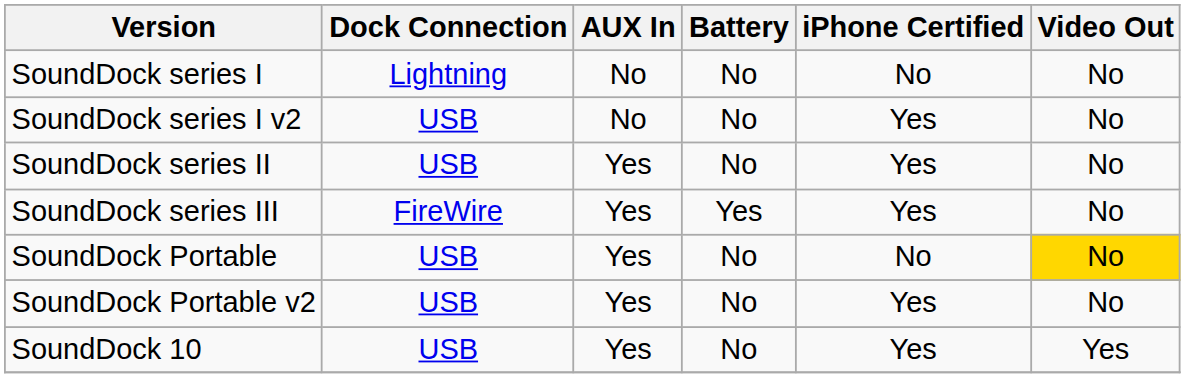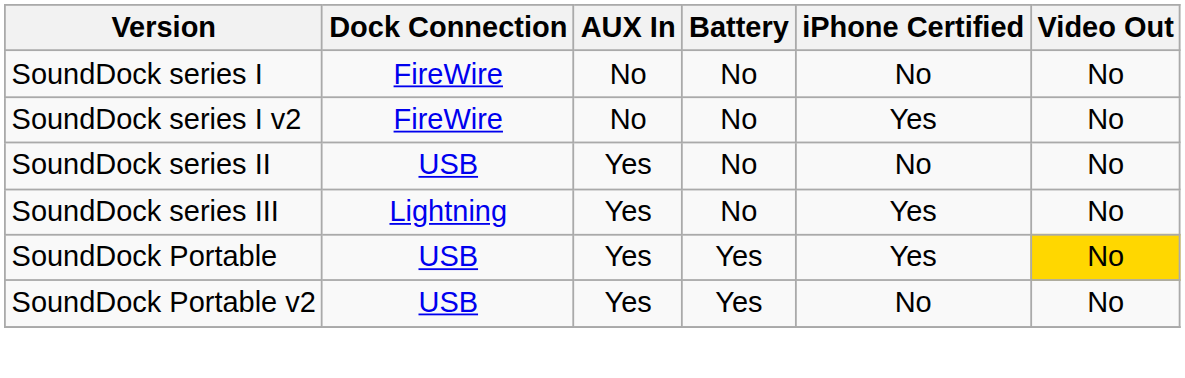 <table class="wikitable">
 <tr>
 <th>Version</th>
 <th>Dock Connection</th>
 <th>AUX In</th>
 <th>Battery</th>
 <th>iPhone Certified</th>
 <th>Video Out</th>
 </tr>
 <tr>
 <td>SoundDock series I</td>
-<td align="center"><a href='#'>Lightning</a></td>
+<td align="center"><a href='#'>FireWire</a></td>
 <td align="center">No</td>
 <td align="center">No</td>
 <td align="center">No</td>
 <td align="center">No</td>
 </tr>
 <tr>
 <td>SoundDock series I v2</td>
-<td align="center"><a href='#'>USB</a></td>
+<td align="center"><a href='#'>FireWire</a></td>
 <td align="center">No</td>
 <td align="center">No</td>
 <td align="center">Yes</td>
 <td align="center">No</td>
 </tr>
 <tr>
 <td>SoundDock series II</td>
 <td align="center"><a href='#'>USB</a></td>
 <td align="center">Yes</td>
 <td align="center">No</td>
-<td align="center">Yes</td>
+<td align="center">No</td>
 <td align="center">No</td>
 </tr>
 <tr>
 <td>SoundDock series III</td>
-<td align="center"><a href='#'>FireWire</a></td>
+<td align="center"><a href='#'>Lightning</a></td>
 <td align="center">Yes</td>
-<td align="center">Yes</td>
+<td align="center">No</td>
 <td align="center">Yes</td>
 <td align="center">No</td>
 </tr>
 <tr>
 <td>SoundDock Portable</td>
 <td align="center"><a href='#'>USB</a></td>
 <td align="center">Yes</td>
-<td align="center">No</td>
-<td align="center">No</td>
+<td align="center">Yes</td>
+<td align="center">Yes</td>
 <td align="center" style="background: gold;">No</td>
 </tr>
 <tr>
 <td>SoundDock Portable v2</td>
 <td align="center"><a href='#'>USB</a></td>
 <td align="center">Yes</td>
-<td align="center">No</td>
 <td align="center">Yes</td>
 <td align="center">No</td>
-</tr>
-<tr>
-<td>SoundDock 10</td>
-<td align="center"><a href='#'>USB</a></td>
-<td align="center">Yes</td>
 <td align="center">No</td>
-<td align="center">Yes</td>
-<td align="center">Yes</td>
 </tr>
 <tr>
 </tr>
 </table>
